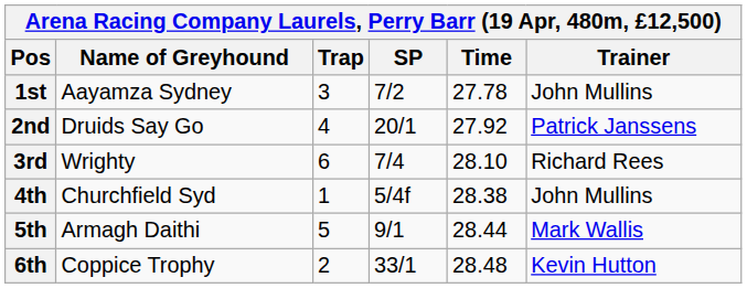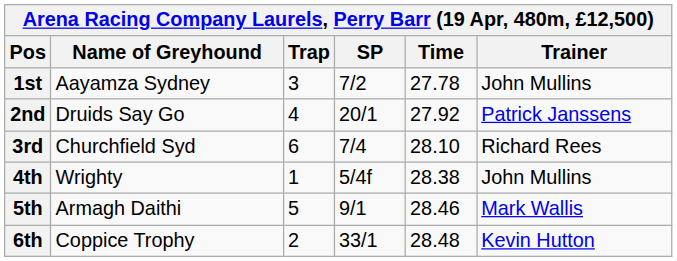 <table class="wikitable">
 <tr>
 <th colspan="6"><a href='#'>Arena Racing Company Laurels</a>, <a href='#'>Perry Barr</a> (19 Apr, 480m, £12,500)</th>
 </tr>
 <tr>
 <th width=30>Pos</th>
 <th width=180>Name of Greyhound</th>
 <th width=30>Trap</th>
 <th width=50>SP</th>
 <th width=50>Time</th>
 <th width=150>Trainer</th>
 </tr>
 <tr>
 <th>1st</th>
 <td>Aayamza Sydney</td>
 <td>3</td>
 <td>7/2</td>
 <td>27.78</td>
 <td>John Mullins</td>
 </tr>
 <tr>
 <th>2nd</th>
 <td>Druids Say Go</td>
 <td>4</td>
 <td>20/1</td>
 <td>27.92</td>
 <td><a href='#'>Patrick Janssens</a></td>
 </tr>
 <tr>
 <th>3rd</th>
-<td>Wrighty</td>
+<td>Churchfield Syd</td>
 <td>6</td>
 <td>7/4</td>
 <td>28.10</td>
 <td>Richard Rees</td>
 </tr>
 <tr>
 <th>4th</th>
-<td>Churchfield Syd</td>
+<td>Wrighty</td>
 <td>1</td>
 <td>5/4f</td>
 <td>28.38</td>
 <td>John Mullins</td>
 </tr>
 <tr>
 <th>5th</th>
 <td>Armagh Daithi</td>
 <td>5</td>
 <td>9/1</td>
-<td>28.44</td>
+<td>28.46</td>
 <td><a href='#'>Mark Wallis</a></td>
 </tr>
 <tr>
 <th>6th</th>
 <td>Coppice Trophy</td>
 <td>2</td>
 <td>33/1</td>
 <td>28.48</td>
 <td><a href='#'>Kevin Hutton</a></td>
 </tr>
 </table>
